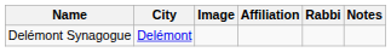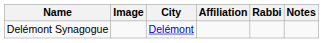 <table class="wikitable sortable">
 <tr>
 <th>Name</th>
+<th class="unsortable">Image</th>
 <th>City</th>
-<th class="unsortable">Image</th>
 <th>Affiliation</th>
 <th>Rabbi</th>
 <th>Notes</th>
 </tr>
 <tr>
 <td>Delémont Synagogue</td>
+<td></td>
 <td><a href='#'>Delémont</a></td>
-<td></td>
 <td></td>
 <td></td>
 <td></td>
 </tr>
 </table>
